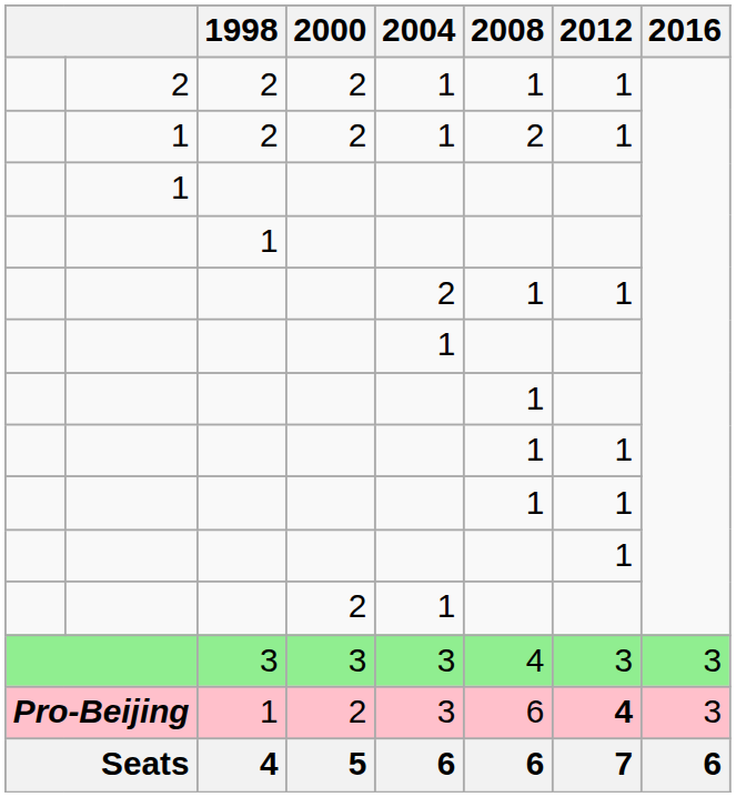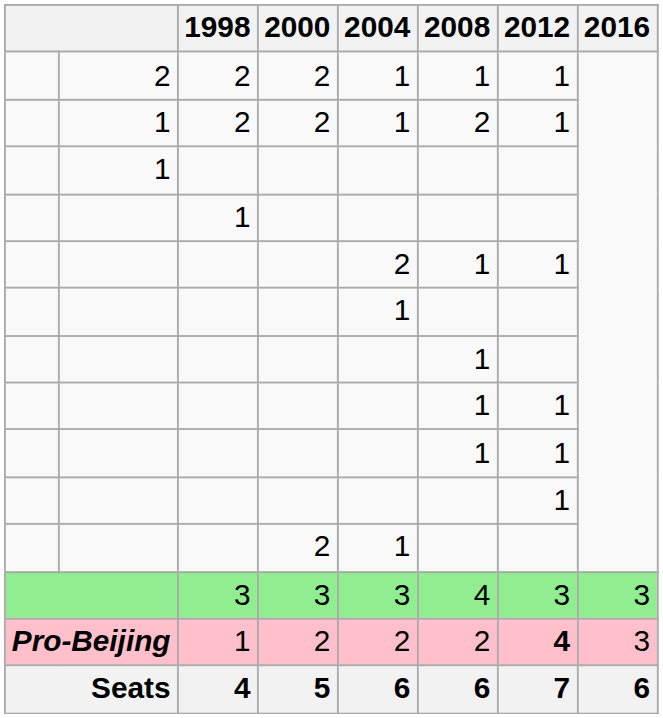 <table class="wikitable" style="text-align: right;">
 <tr bgcolor="#CCCCCC">
 <th colspan=2></th>
 <th>1998</th>
 <th>2000</th>
 <th>2004</th>
 <th>2008</th>
 <th>2012</th>
 <th>2016</th>
 </tr>
 <tr>
 <td></td>
 <td>2</td>
 <td>2</td>
 <td>2</td>
 <td>1</td>
 <td>1</td>
 <td>1</td>
 </tr>
 <tr>
 <td></td>
 <td>1</td>
 <td>2</td>
 <td>2</td>
 <td>1</td>
 <td>2</td>
 <td>1</td>
 </tr>
 <tr>
 <td></td>
 <td>1</td>
 <td></td>
 <td></td>
 <td></td>
 <td></td>
 <td></td>
 </tr>
 <tr>
 <td></td>
 <td></td>
 <td>1</td>
 <td></td>
 <td></td>
 <td></td>
 <td></td>
 </tr>
 <tr>
 <td></td>
 <td></td>
 <td></td>
 <td></td>
 <td>2</td>
 <td>1</td>
 <td>1</td>
 </tr>
 <tr>
 <td></td>
 <td></td>
 <td></td>
 <td></td>
 <td>1</td>
 <td></td>
 <td></td>
 </tr>
 <tr>
 <td></td>
 <td></td>
 <td></td>
 <td></td>
 <td></td>
 <td>1</td>
 <td></td>
 </tr>
 <tr>
 <td></td>
 <td></td>
 <td></td>
 <td></td>
 <td></td>
 <td>1</td>
 <td>1</td>
 </tr>
 <tr>
 <td></td>
 <td></td>
 <td></td>
 <td></td>
 <td></td>
 <td>1</td>
 <td>1</td>
 </tr>
 <tr>
 <td></td>
 <td></td>
 <td></td>
 <td></td>
 <td></td>
 <td></td>
 <td>1</td>
 </tr>
 <tr>
 <td></td>
 <td></td>
 <td></td>
 <td>2</td>
 <td>1</td>
 <td></td>
 <td></td>
 </tr>
 <tr bgcolor=lightgreen text-color=white>
 <td colspan=2></td>
 <td>3</td>
 <td>3</td>
 <td>3</td>
 <td>4</td>
 <td>3</td>
 <td>3</td>
 </tr>
 <tr bgcolor=pink>
 <td colspan=2><strong><em>Pro-Beijing</em></strong></td>
 <td>1</td>
 <td>2</td>
-<td>3</td>
-<td>6</td>
+<td>2</td>
+<td>2</td>
 <td><strong>4</strong></td>
 <td>3</td>
 </tr>
 <tr class="sortbottom" bgcolor="#F2F2F2">
 <td colspan=2><strong>Seats</strong></td>
 <td><strong>4</strong></td>
 <td><strong>5</strong></td>
 <td><strong>6</strong></td>
 <td><strong>6</strong></td>
 <td><strong>7</strong></td>
 <td><strong>6</strong></td>
 </tr>
 </table>
